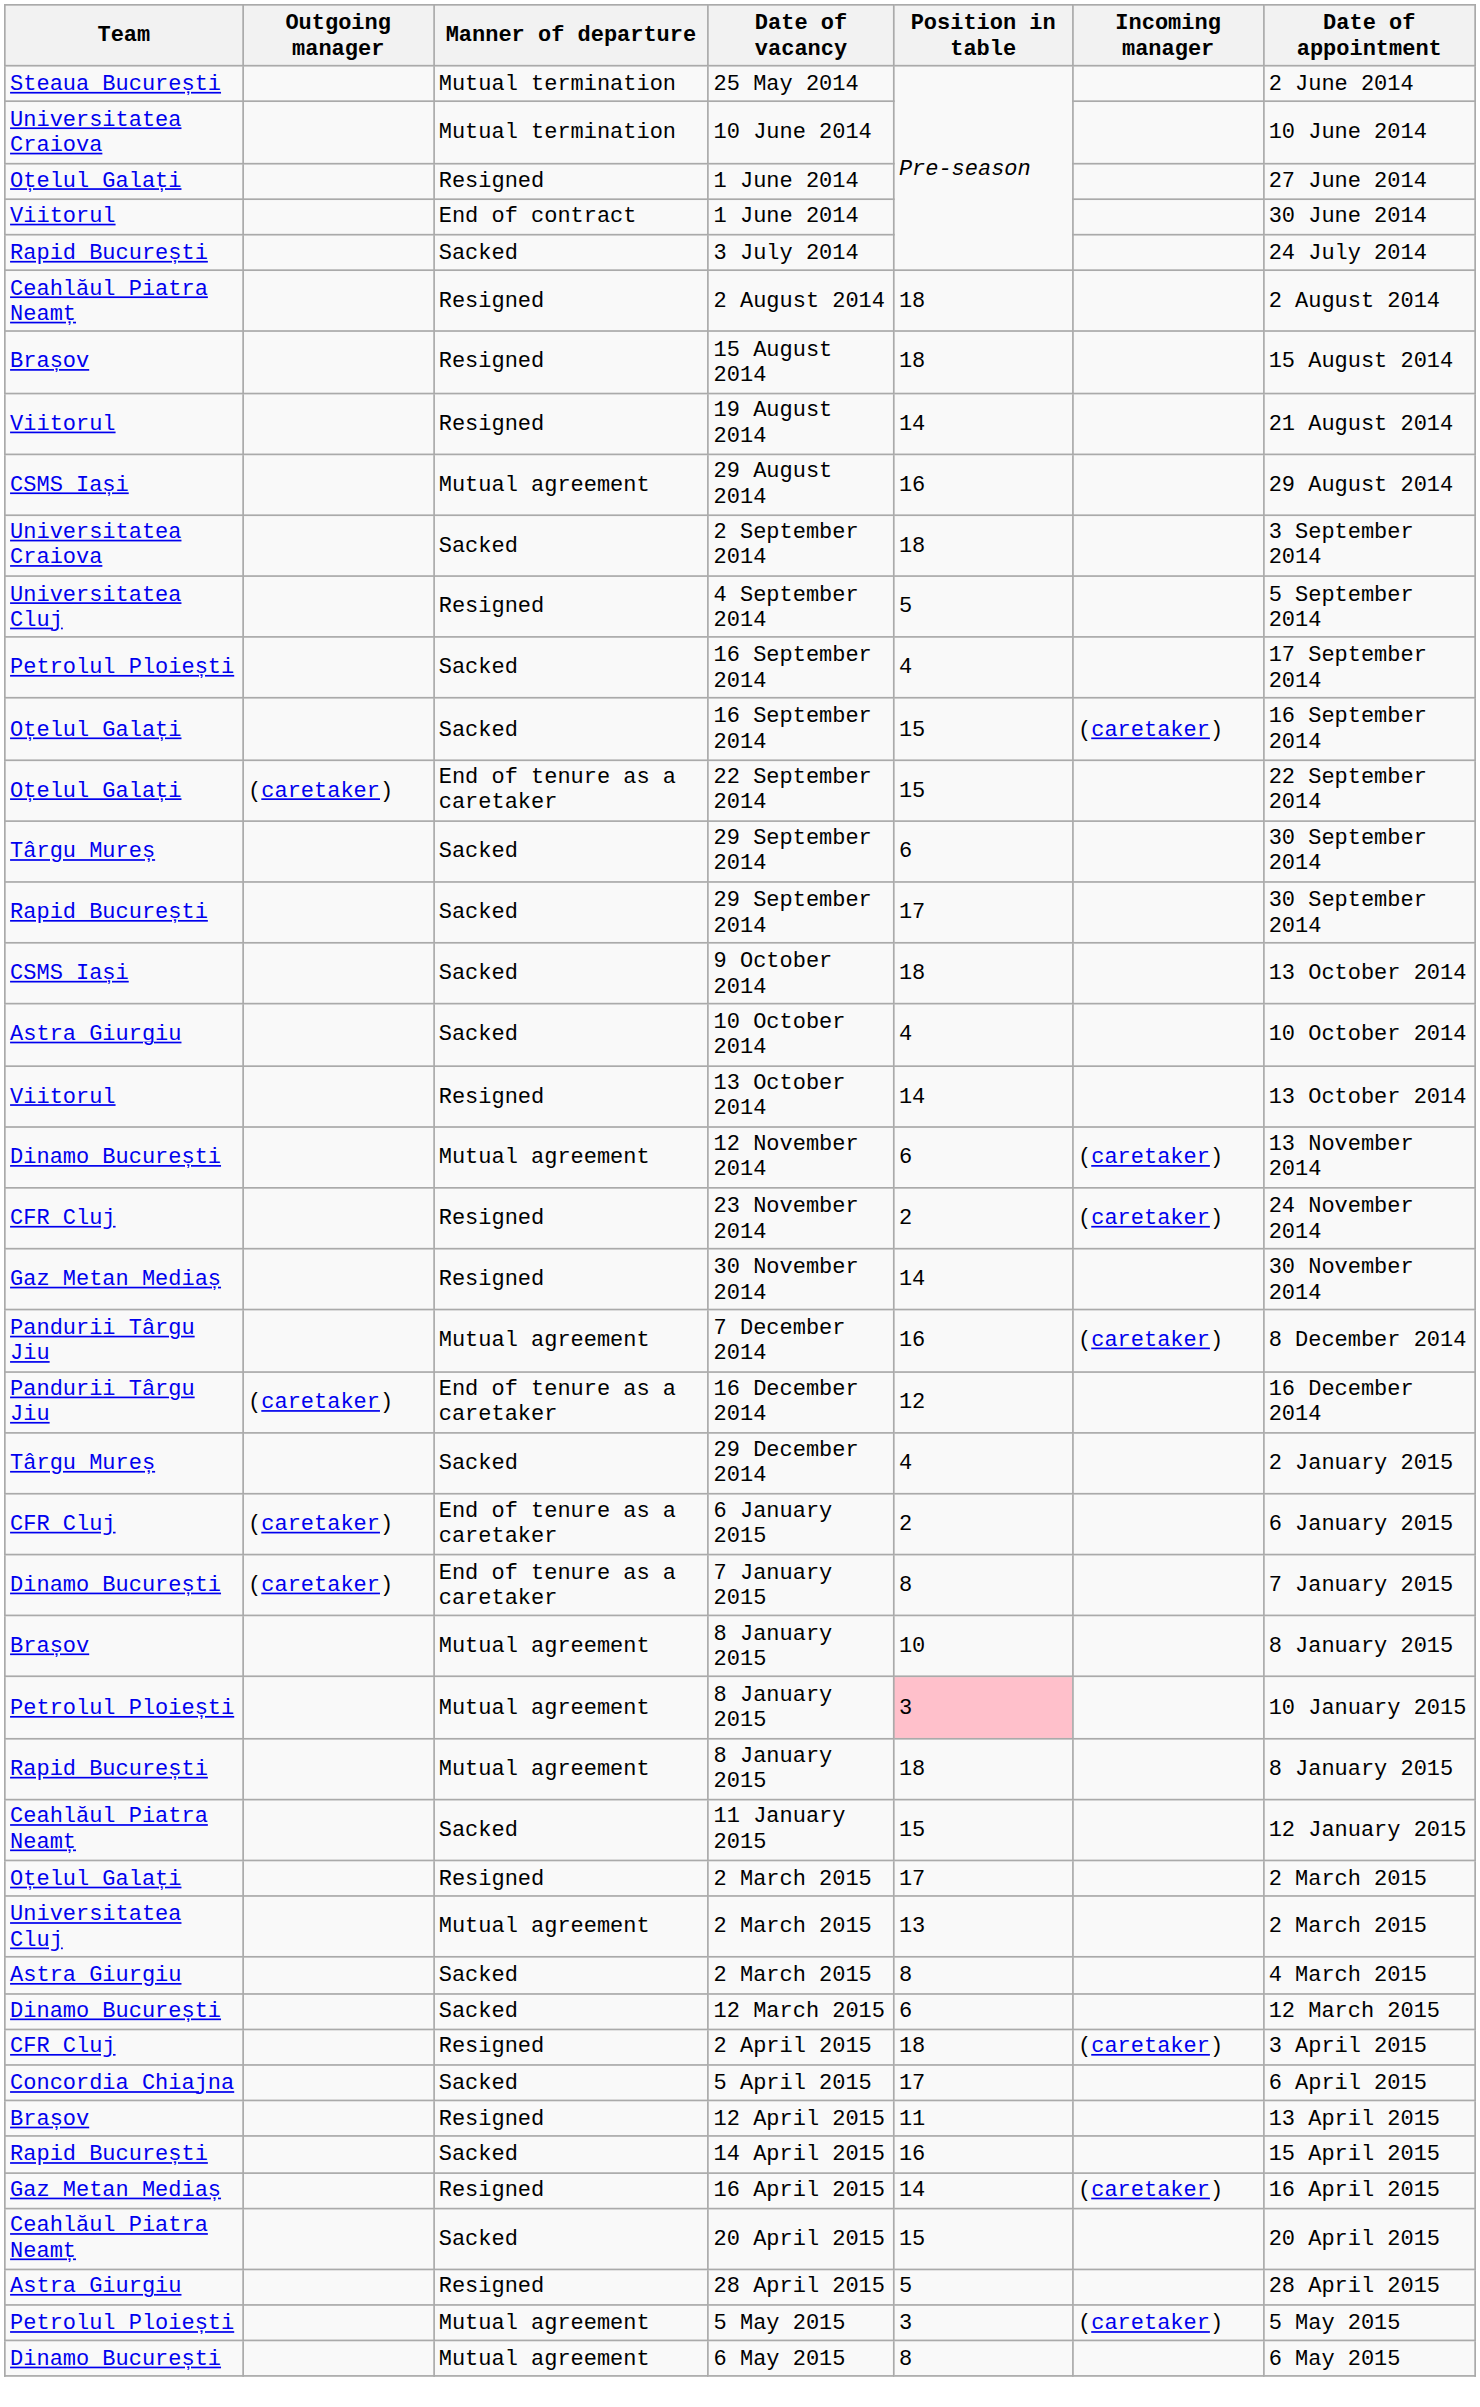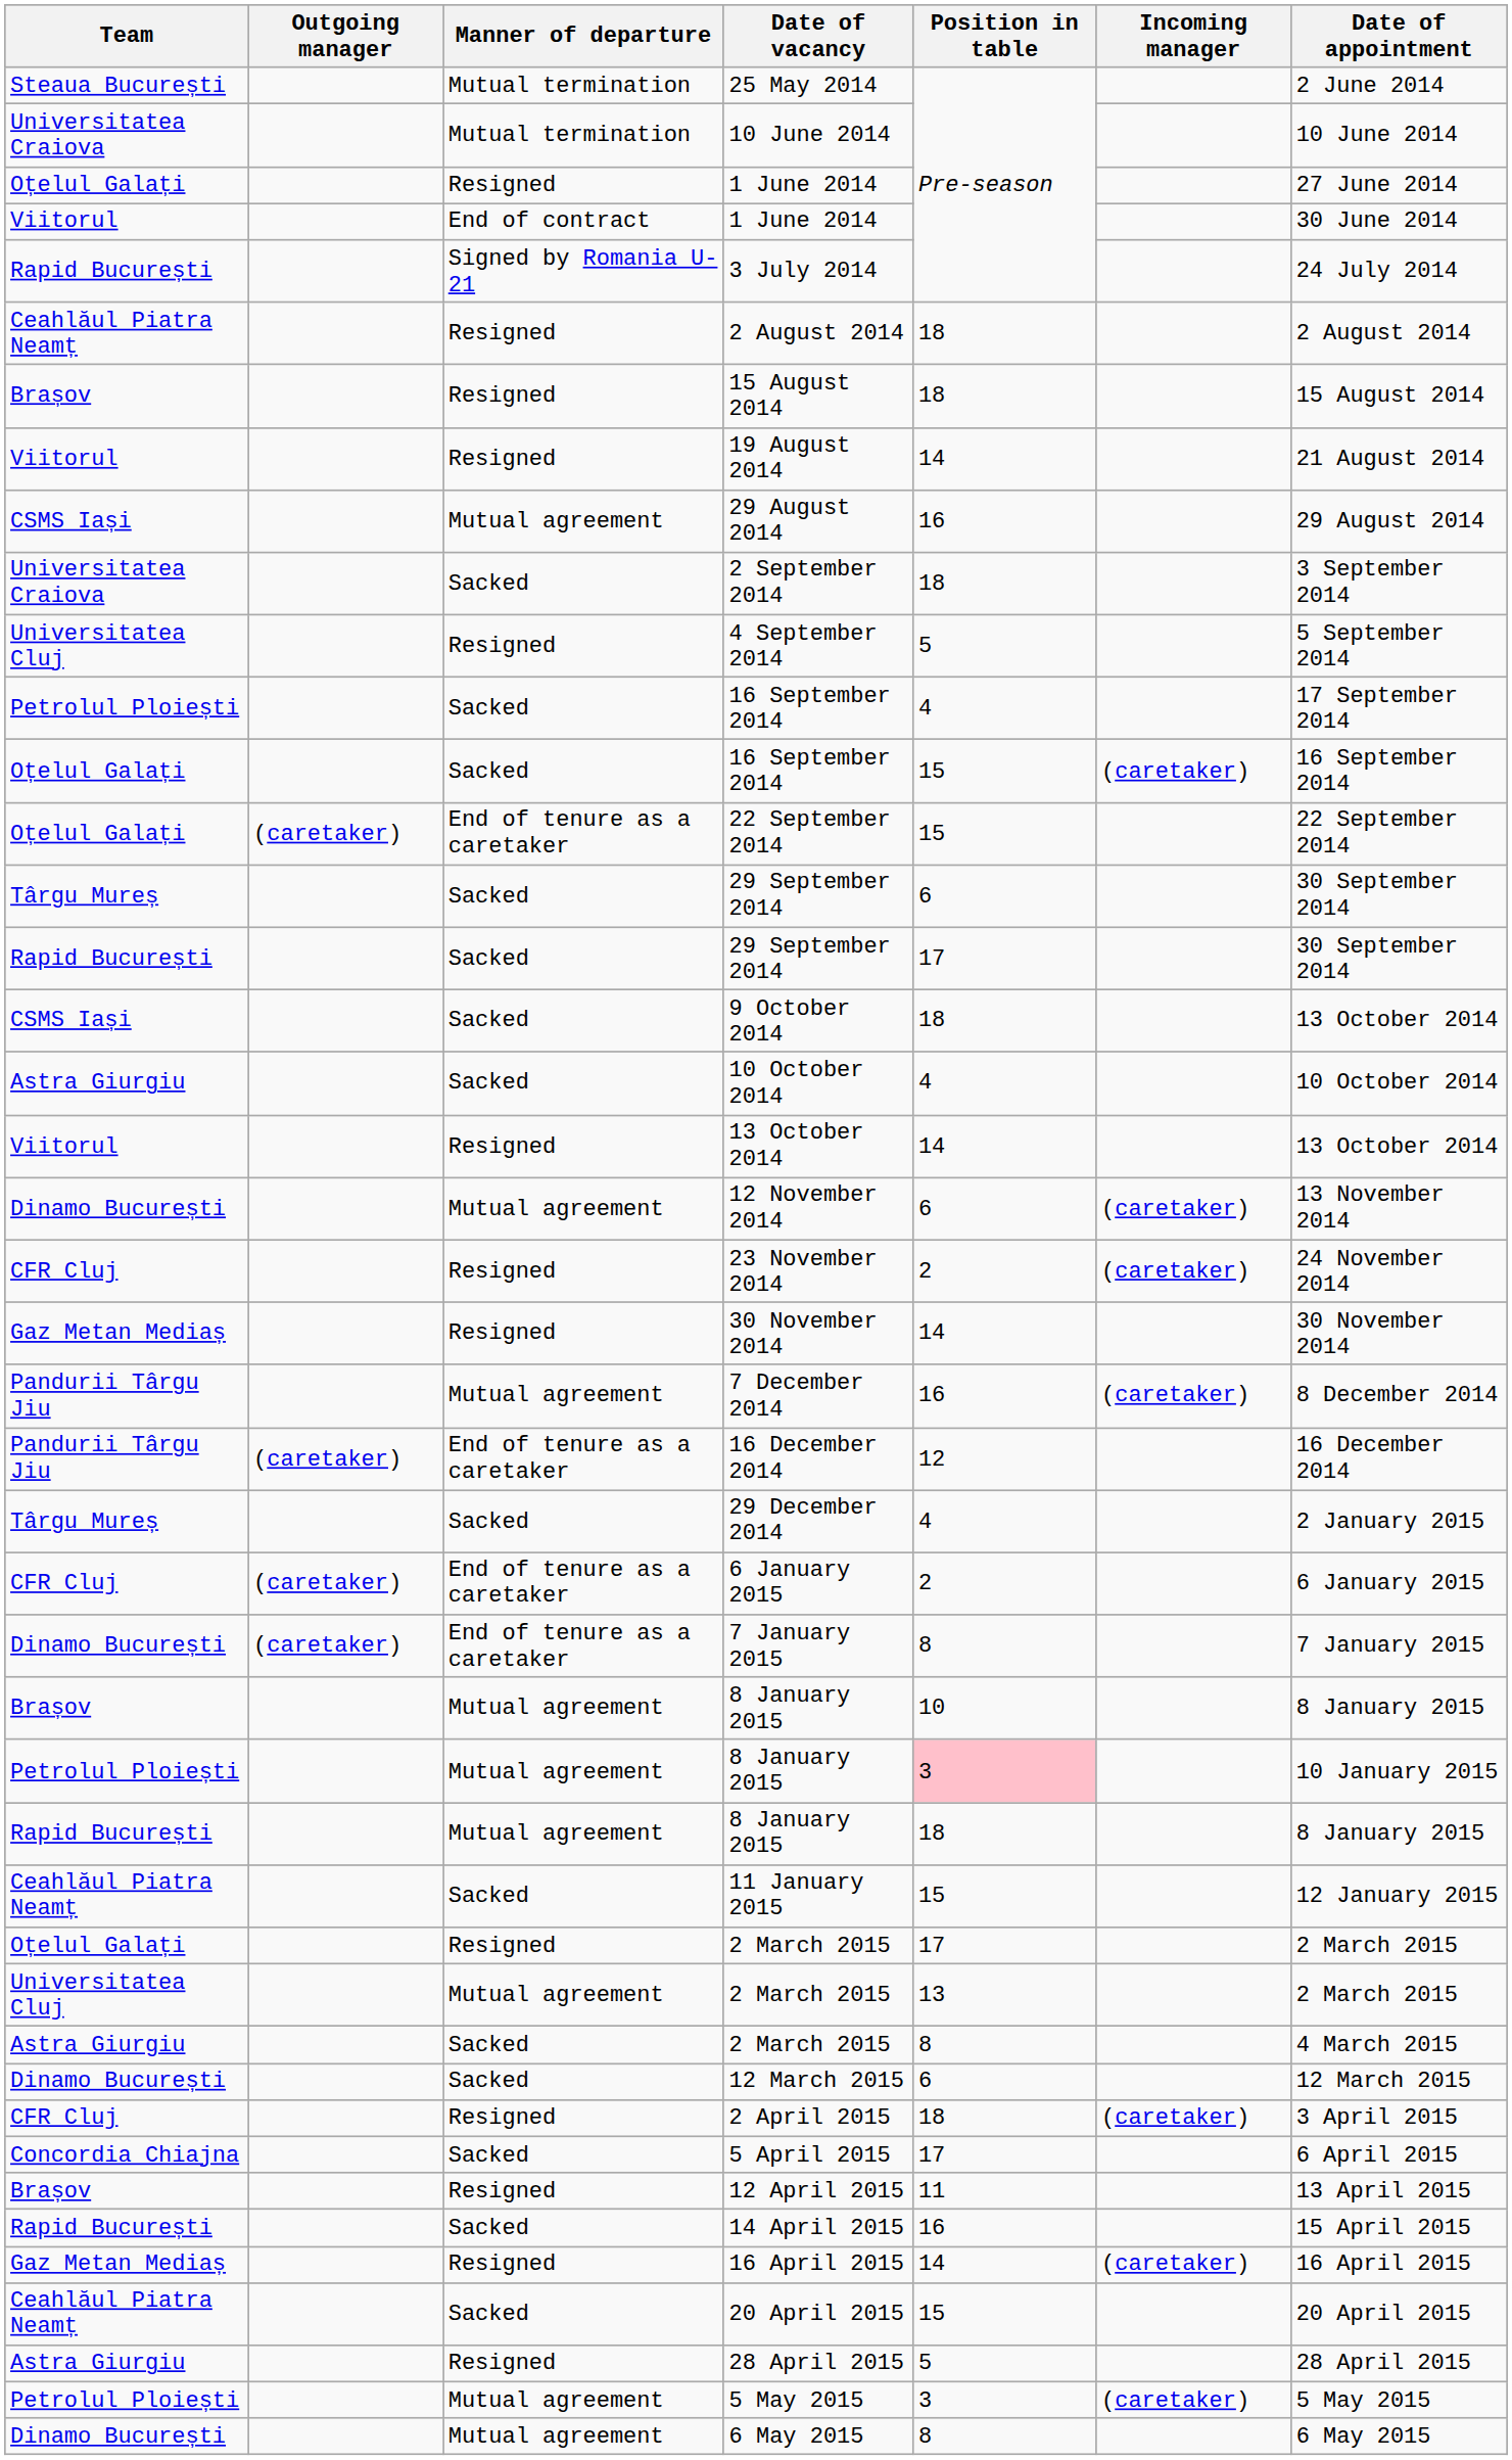 <table class="wikitable sortable">
 <tr>
 <th>Team</th>
 <th>Outgoing manager</th>
 <th>Manner of departure</th>
 <th>Date of vacancy</th>
 <th>Position in table</th>
 <th>Incoming manager</th>
 <th>Date of appointment</th>
 </tr>
 <tr>
 <td><a href='#'>Steaua București</a></td>
 <td> </td>
 <td>Mutual termination</td>
 <td>25 May 2014</td>
 <td rowspan=5><em>Pre-season</em></td>
 <td> </td>
 <td>2 June 2014</td>
 </tr>
 <tr>
 <td><a href='#'>Universitatea Craiova</a></td>
 <td> </td>
 <td>Mutual termination</td>
 <td>10 June 2014</td>
 <td> </td>
 <td>10 June 2014</td>
 </tr>
 <tr>
 <td><a href='#'>Oțelul Galați</a></td>
 <td> </td>
 <td>Resigned</td>
 <td>1 June 2014</td>
 <td> </td>
 <td>27 June 2014</td>
 </tr>
 <tr>
 <td><a href='#'>Viitorul</a></td>
 <td> </td>
 <td>End of contract</td>
 <td>1 June 2014</td>
 <td> </td>
 <td>30 June 2014</td>
 </tr>
 <tr>
 <td><a href='#'>Rapid București</a></td>
 <td> </td>
-<td>Sacked</td>
+<td>Signed by <a href='#'>Romania U-21</a></td>
 <td>3 July 2014</td>
 <td> </td>
 <td>24 July 2014</td>
 </tr>
 <tr>
 <td><a href='#'>Ceahlăul Piatra Neamț</a></td>
 <td> </td>
 <td>Resigned</td>
 <td>2 August 2014</td>
 <td>18</td>
 <td> </td>
 <td>2 August 2014</td>
 </tr>
 <tr>
 <td><a href='#'>Brașov</a></td>
 <td> </td>
 <td>Resigned</td>
 <td>15 August 2014</td>
 <td>18</td>
 <td> </td>
 <td>15 August 2014</td>
 </tr>
 <tr>
 <td><a href='#'>Viitorul</a></td>
 <td> </td>
 <td>Resigned</td>
 <td>19 August 2014</td>
 <td>14</td>
 <td> </td>
 <td>21 August 2014</td>
 </tr>
 <tr>
 <td><a href='#'>CSMS Iași</a></td>
 <td> </td>
 <td>Mutual agreement</td>
 <td>29 August 2014</td>
 <td>16</td>
 <td> </td>
 <td>29 August 2014</td>
 </tr>
 <tr>
 <td><a href='#'>Universitatea Craiova</a></td>
 <td> </td>
 <td>Sacked</td>
 <td>2 September 2014</td>
 <td>18</td>
 <td> </td>
 <td>3 September 2014</td>
 </tr>
 <tr>
 <td><a href='#'>Universitatea Cluj</a></td>
 <td> </td>
 <td>Resigned</td>
 <td>4 September 2014</td>
 <td>5</td>
 <td> </td>
 <td>5 September 2014</td>
 </tr>
 <tr>
 <td><a href='#'>Petrolul Ploiești</a></td>
 <td> </td>
 <td>Sacked</td>
 <td>16 September 2014</td>
 <td>4</td>
 <td> </td>
 <td>17 September 2014</td>
 </tr>
 <tr>
 <td><a href='#'>Oțelul Galați</a></td>
 <td> </td>
 <td>Sacked</td>
 <td>16 September 2014</td>
 <td>15</td>
 <td>  (<a href='#'>caretaker</a>)</td>
 <td>16 September 2014</td>
 </tr>
 <tr>
 <td><a href='#'>Oțelul Galați</a></td>
 <td>  (<a href='#'>caretaker</a>)</td>
 <td>End of tenure as a caretaker</td>
 <td>22 September 2014</td>
 <td>15</td>
 <td> </td>
 <td>22 September 2014</td>
 </tr>
 <tr>
 <td><a href='#'>Târgu Mureș</a></td>
 <td> </td>
 <td>Sacked</td>
 <td>29 September 2014</td>
 <td>6</td>
 <td> </td>
 <td>30 September 2014</td>
 </tr>
 <tr>
 <td><a href='#'>Rapid București</a></td>
 <td> </td>
 <td>Sacked</td>
 <td>29 September 2014</td>
 <td>17</td>
 <td> </td>
 <td>30 September 2014</td>
 </tr>
 <tr>
 <td><a href='#'>CSMS Iași</a></td>
 <td> </td>
 <td>Sacked</td>
 <td>9 October 2014</td>
 <td>18</td>
 <td> </td>
 <td>13 October 2014</td>
 </tr>
 <tr>
 <td><a href='#'>Astra Giurgiu</a></td>
 <td> </td>
 <td>Sacked</td>
 <td>10 October 2014</td>
 <td>4</td>
 <td> </td>
 <td>10 October 2014</td>
 </tr>
 <tr>
 <td><a href='#'>Viitorul</a></td>
 <td> </td>
 <td>Resigned</td>
 <td>13 October 2014</td>
 <td>14</td>
 <td> </td>
 <td>13 October 2014</td>
 </tr>
 <tr>
 <td><a href='#'>Dinamo București</a></td>
 <td> </td>
 <td>Mutual agreement</td>
 <td>12 November 2014</td>
 <td>6</td>
 <td>  (<a href='#'>caretaker</a>)</td>
 <td>13 November 2014</td>
 </tr>
 <tr>
 <td><a href='#'>CFR Cluj</a></td>
 <td> </td>
 <td>Resigned</td>
 <td>23 November 2014</td>
 <td>2</td>
 <td>  (<a href='#'>caretaker</a>)</td>
 <td>24 November 2014</td>
 </tr>
 <tr>
 <td><a href='#'>Gaz Metan Mediaș</a></td>
 <td> </td>
 <td>Resigned</td>
 <td>30 November 2014</td>
 <td>14</td>
 <td> </td>
 <td>30 November 2014</td>
 </tr>
 <tr>
 <td><a href='#'>Pandurii Târgu Jiu</a></td>
 <td> </td>
 <td>Mutual agreement</td>
 <td>7 December 2014</td>
 <td>16</td>
 <td>  (<a href='#'>caretaker</a>)</td>
 <td>8 December 2014</td>
 </tr>
 <tr>
 <td><a href='#'>Pandurii Târgu Jiu</a></td>
 <td>  (<a href='#'>caretaker</a>)</td>
 <td>End of tenure as a caretaker</td>
 <td>16 December 2014</td>
 <td>12</td>
 <td> </td>
 <td>16 December 2014</td>
 </tr>
 <tr>
 <td><a href='#'>Târgu Mureș</a></td>
 <td> </td>
 <td>Sacked</td>
 <td>29 December 2014</td>
 <td>4</td>
 <td> </td>
 <td>2 January 2015</td>
 </tr>
 <tr>
 <td><a href='#'>CFR Cluj</a></td>
 <td>  (<a href='#'>caretaker</a>)</td>
 <td>End of tenure as a caretaker</td>
 <td>6 January 2015</td>
 <td>2</td>
 <td> </td>
 <td>6 January 2015</td>
 </tr>
 <tr>
 <td><a href='#'>Dinamo București</a></td>
 <td>  (<a href='#'>caretaker</a>)</td>
 <td>End of tenure as a caretaker</td>
 <td>7 January 2015</td>
 <td>8</td>
 <td> </td>
 <td>7 January 2015</td>
 </tr>
 <tr>
 <td><a href='#'>Brașov</a></td>
 <td> </td>
 <td>Mutual agreement</td>
 <td>8 January 2015</td>
 <td>10</td>
 <td> </td>
 <td>8 January 2015</td>
 </tr>
 <tr>
 <td><a href='#'>Petrolul Ploiești</a></td>
 <td> </td>
 <td>Mutual agreement</td>
 <td>8 January 2015</td>
 <td style="background: pink;">3</td>
 <td> </td>
 <td>10 January 2015</td>
 </tr>
 <tr>
 <td><a href='#'>Rapid București</a></td>
 <td> </td>
 <td>Mutual agreement</td>
 <td>8 January 2015</td>
 <td>18</td>
 <td> </td>
 <td>8 January 2015</td>
 </tr>
 <tr>
 <td><a href='#'>Ceahlăul Piatra Neamț</a></td>
 <td> </td>
 <td>Sacked</td>
 <td>11 January 2015</td>
 <td>15</td>
 <td> </td>
 <td>12 January 2015</td>
 </tr>
 <tr>
 <td><a href='#'>Oțelul Galați</a></td>
 <td> </td>
 <td>Resigned</td>
 <td>2 March 2015</td>
 <td>17</td>
 <td> </td>
 <td>2 March 2015</td>
 </tr>
 <tr>
 <td><a href='#'>Universitatea Cluj</a></td>
 <td> </td>
 <td>Mutual agreement</td>
 <td>2 March 2015</td>
 <td>13</td>
 <td> </td>
 <td>2 March 2015</td>
 </tr>
 <tr>
 <td><a href='#'>Astra Giurgiu</a></td>
 <td> </td>
 <td>Sacked</td>
 <td>2 March 2015</td>
 <td>8</td>
 <td> </td>
 <td>4 March 2015</td>
 </tr>
 <tr>
 <td><a href='#'>Dinamo București</a></td>
 <td> </td>
 <td>Sacked</td>
 <td>12 March 2015</td>
 <td>6</td>
 <td> </td>
 <td>12 March 2015</td>
 </tr>
 <tr>
 <td><a href='#'>CFR Cluj</a></td>
 <td> </td>
 <td>Resigned</td>
 <td>2 April 2015</td>
 <td>18</td>
 <td>  (<a href='#'>caretaker</a>)</td>
 <td>3 April 2015</td>
 </tr>
 <tr>
 <td><a href='#'>Concordia Chiajna</a></td>
 <td> </td>
 <td>Sacked</td>
 <td>5 April 2015</td>
 <td>17</td>
 <td> </td>
 <td>6 April 2015</td>
 </tr>
 <tr>
 <td><a href='#'>Brașov</a></td>
 <td> </td>
 <td>Resigned</td>
 <td>12 April 2015</td>
 <td>11</td>
 <td> </td>
 <td>13 April 2015</td>
 </tr>
 <tr>
 <td><a href='#'>Rapid București</a></td>
 <td> </td>
 <td>Sacked</td>
 <td>14 April 2015</td>
 <td>16</td>
 <td> </td>
 <td>15 April 2015</td>
 </tr>
 <tr>
 <td><a href='#'>Gaz Metan Mediaș</a></td>
 <td> </td>
 <td>Resigned</td>
 <td>16 April 2015</td>
 <td>14</td>
 <td>  (<a href='#'>caretaker</a>)</td>
 <td>16 April 2015</td>
 </tr>
 <tr>
 <td><a href='#'>Ceahlăul Piatra Neamț</a></td>
 <td> </td>
 <td>Sacked</td>
 <td>20 April 2015</td>
 <td>15</td>
 <td> </td>
 <td>20 April 2015</td>
 </tr>
 <tr>
 <td><a href='#'>Astra Giurgiu</a></td>
 <td> </td>
 <td>Resigned</td>
 <td>28 April 2015</td>
 <td>5</td>
 <td> </td>
 <td>28 April 2015</td>
 </tr>
 <tr>
 <td><a href='#'>Petrolul Ploiești</a></td>
 <td> </td>
 <td>Mutual agreement</td>
 <td>5 May 2015</td>
 <td>3</td>
 <td>  (<a href='#'>caretaker</a>)</td>
 <td>5 May 2015</td>
 </tr>
 <tr>
 <td><a href='#'>Dinamo București</a></td>
 <td> </td>
 <td>Mutual agreement</td>
 <td>6 May 2015</td>
 <td>8</td>
 <td> </td>
 <td>6 May 2015</td>
 </tr>
 </table>
